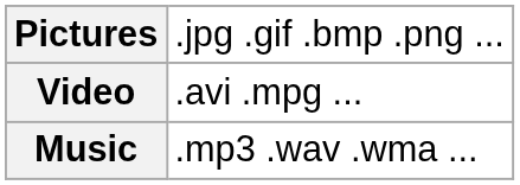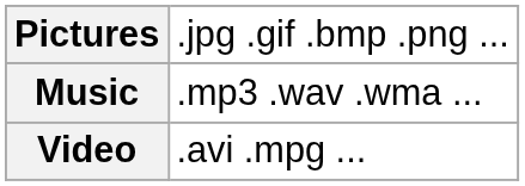 <table style="background:transparent" class="wikitable">
 <tr>
 <th>Pictures</th>
 <td>.jpg .gif .bmp .png ...</td>
 </tr>
 <tr>
+<th>Music</th>
+<td>.mp3 .wav .wma ...</td>
+</tr>
+<tr>
 <th>Video</th>
 <td>.avi .mpg ...</td>
 </tr>
-<tr>
-<th>Music</th>
-<td>.mp3 .wav .wma ...</td>
-</tr>
 </table>
